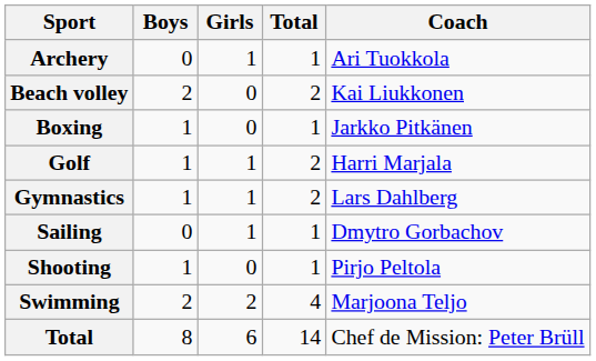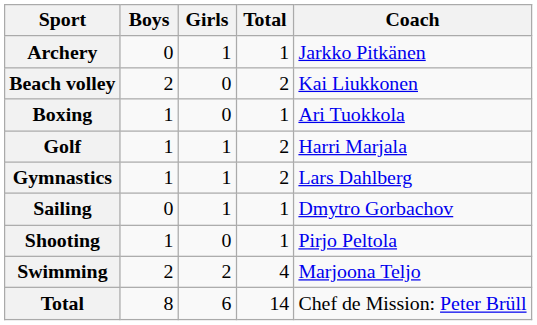 <table border="1" class="wikitable" style="text-align:right;">
 <tr>
 <th>Sport</th>
 <th>Boys</th>
 <th>Girls</th>
 <th>Total</th>
 <th>Coach</th>
 </tr>
 <tr>
 <th>Archery</th>
 <td width=11%>0</td>
 <td width=11%>1</td>
 <td width=11%>1</td>
-<td align=left><a href='#'>Ari Tuokkola</a></td>
+<td align=left><a href='#'>Jarkko Pitkänen</a></td>
 </tr>
 <tr>
 <th>Beach volley</th>
 <td>2</td>
 <td>0</td>
 <td>2</td>
 <td align=left><a href='#'>Kai Liukkonen</a></td>
 </tr>
 <tr>
 <th>Boxing</th>
 <td>1</td>
 <td>0</td>
 <td>1</td>
-<td align=left><a href='#'>Jarkko Pitkänen</a></td>
+<td align=left><a href='#'>Ari Tuokkola</a></td>
 </tr>
 <tr>
 <th>Golf</th>
 <td>1</td>
 <td>1</td>
 <td>2</td>
 <td align=left><a href='#'>Harri Marjala</a></td>
 </tr>
 <tr>
 <th>Gymnastics</th>
 <td>1</td>
 <td>1</td>
 <td>2</td>
 <td align=left><a href='#'>Lars Dahlberg</a></td>
 </tr>
 <tr>
 <th>Sailing</th>
 <td>0</td>
 <td>1</td>
 <td>1</td>
 <td align=left><a href='#'>Dmytro Gorbachov</a></td>
 </tr>
 <tr>
 <th>Shooting</th>
 <td>1</td>
 <td>0</td>
 <td>1</td>
 <td align=left><a href='#'>Pirjo Peltola</a></td>
 </tr>
 <tr>
 <th>Swimming</th>
 <td>2</td>
 <td>2</td>
 <td>4</td>
 <td align=left><a href='#'>Marjoona Teljo</a></td>
 </tr>
 <tr>
 <th>Total</th>
 <td>8</td>
 <td>6</td>
 <td>14</td>
 <td align=left>Chef de Mission: <a href='#'>Peter Brüll</a></td>
 </tr>
 </table>
